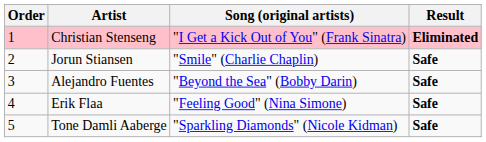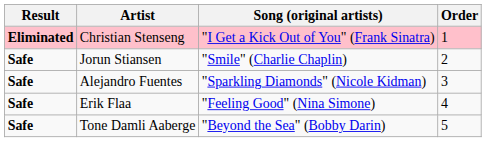 <table class=wikitable>
 <tr>
-<th>Order</th>
+<th>Result</th>
 <th>Artist</th>
 <th>Song (original artists)</th>
-<th>Result</th>
+<th>Order</th>
 </tr>
 <tr style="background:pink;">
-<td>1</td>
+<td><strong>Eliminated</strong></td>
 <td>Christian Stenseng</td>
 <td>"<a href='#'>I Get a Kick Out of You</a>" (<a href='#'>Frank Sinatra</a>)</td>
-<td><strong>Eliminated</strong></td>
+<td>1</td>
 </tr>
 <tr>
-<td>2</td>
+<td><strong>Safe</strong></td>
 <td>Jorun Stiansen</td>
 <td>"<a href='#'>Smile</a>" (<a href='#'>Charlie Chaplin</a>)</td>
-<td><strong>Safe</strong></td>
+<td>2</td>
 </tr>
 <tr>
+<td><strong>Safe</strong></td>
+<td>Alejandro Fuentes</td>
+<td>"<a href='#'>Sparkling Diamonds</a>" (<a href='#'>Nicole Kidman</a>)</td>
 <td>3</td>
-<td>Alejandro Fuentes</td>
-<td>"<a href='#'>Beyond the Sea</a>" (<a href='#'>Bobby Darin</a>)</td>
-<td><strong>Safe</strong></td>
 </tr>
 <tr>
-<td>4</td>
+<td><strong>Safe</strong></td>
 <td>Erik Flaa</td>
 <td>"<a href='#'>Feeling Good</a>" (<a href='#'>Nina Simone</a>)</td>
-<td><strong>Safe</strong></td>
+<td>4</td>
 </tr>
 <tr>
+<td><strong>Safe</strong></td>
+<td>Tone Damli Aaberge</td>
+<td>"<a href='#'>Beyond the Sea</a>" (<a href='#'>Bobby Darin</a>)</td>
 <td>5</td>
-<td>Tone Damli Aaberge</td>
-<td>"<a href='#'>Sparkling Diamonds</a>" (<a href='#'>Nicole Kidman</a>)</td>
-<td><strong>Safe</strong></td>
 </tr>
 </table>
